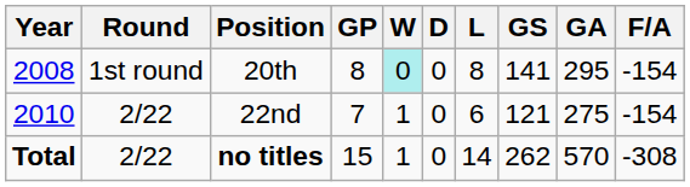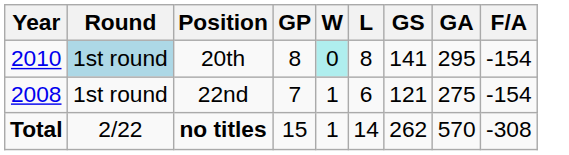 <table class="wikitable" style="text-align: center;">
 <tr>
 <th>Year</th>
 <th>Round</th>
 <th>Position</th>
 <th>GP</th>
 <th>W</th>
-<th>D</th>
 <th>L</th>
 <th>GS</th>
 <th>GA</th>
 <th>F/A</th>
 </tr>
 <tr>
-<td> <a href='#'>2008</a></td>
-<td>1st round</td>
+<td> <a href='#'>2010</a></td>
+<td style="background: lightblue;">1st round</td>
 <td>20th</td>
 <td>8</td>
 <td style="background: paleturquoise;">0</td>
-<td>0</td>
 <td>8</td>
 <td>141</td>
 <td>295</td>
 <td>-154</td>
 </tr>
 <tr>
-<td> <a href='#'>2010</a></td>
-<td>2/22</td>
+<td> <a href='#'>2008</a></td>
+<td>1st round</td>
 <td>22nd</td>
 <td>7</td>
 <td>1</td>
-<td>0</td>
 <td>6</td>
 <td>121</td>
 <td>275</td>
 <td>-154</td>
 </tr>
 <tr>
 <td><strong>Total</strong></td>
 <td>2/22</td>
 <td><strong>no titles</strong></td>
 <td>15</td>
 <td>1</td>
-<td>0</td>
 <td>14</td>
 <td>262</td>
 <td>570</td>
 <td>-308</td>
 </tr>
 </table>
